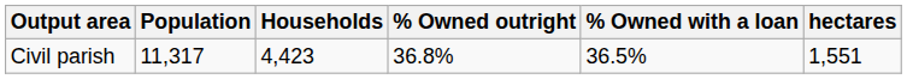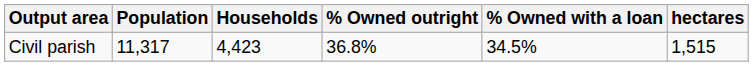 <table class="wikitable">
 <tr>
 <th>Output area</th>
 <th>Population</th>
 <th>Households</th>
 <th>% Owned outright</th>
 <th>% Owned with a loan</th>
 <th>hectares</th>
 </tr>
 <tr>
 <td>Civil parish</td>
 <td>11,317</td>
 <td>4,423</td>
 <td>36.8%</td>
-<td>36.5%</td>
-<td>1,551</td>
+<td>34.5%</td>
+<td>1,515</td>
 </tr>
 </table>
